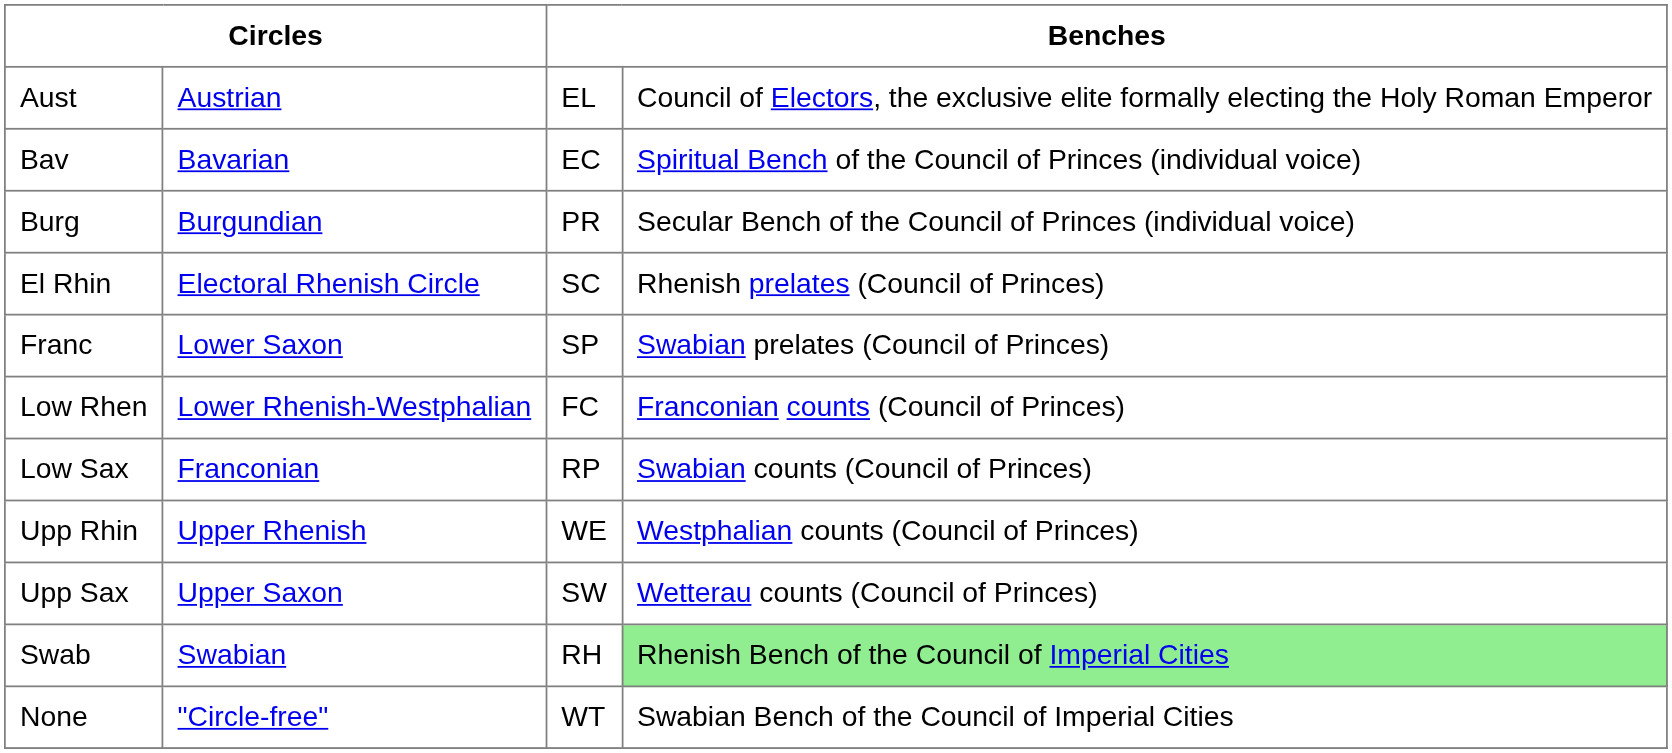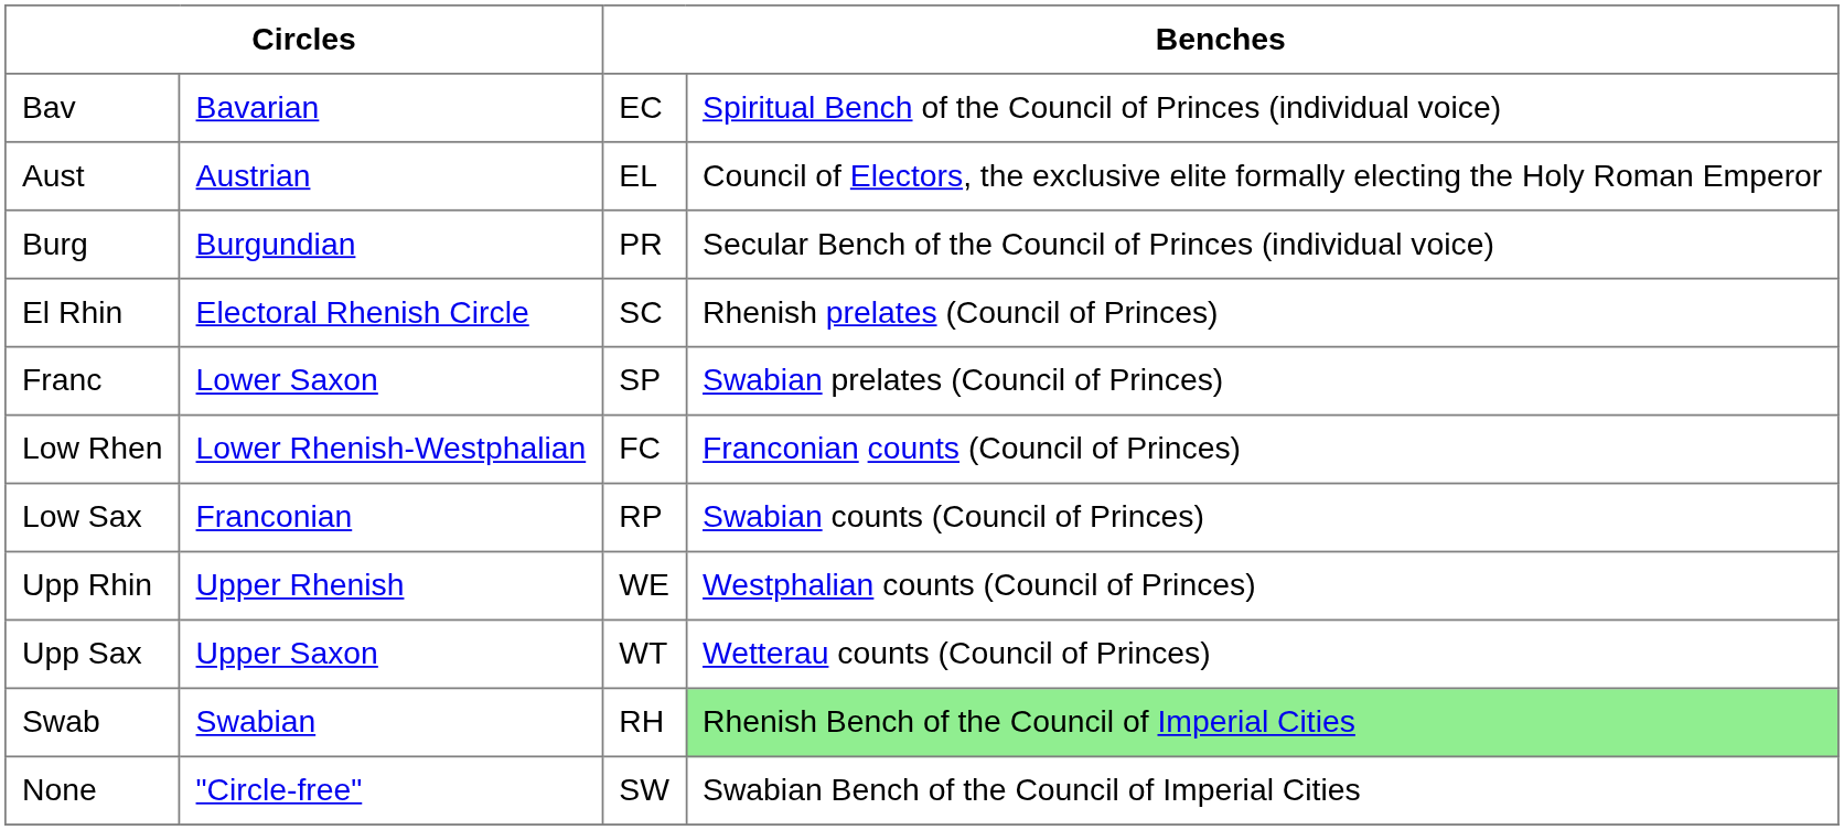 <table class="toccolours" border="1" cellpadding="8" style="border-collapse: collapse;">
 <tr>
 <th colspan=2>Circles</th>
 <th colspan=2>Benches</th>
 </tr>
 <tr>
+<td>Bav</td>
+<td><a href='#'>Bavarian</a></td>
+<td>EC</td>
+<td><a href='#'>Spiritual Bench</a> of the Council of Princes (individual voice)</td>
+</tr>
+<tr>
 <td>Aust</td>
 <td><a href='#'>Austrian</a></td>
 <td>EL</td>
 <td>Council of <a href='#'>Electors</a>, the exclusive elite formally electing the Holy Roman Emperor</td>
-</tr>
-<tr>
-<td>Bav</td>
-<td><a href='#'>Bavarian</a></td>
-<td>EC</td>
-<td><a href='#'>Spiritual Bench</a> of the Council of Princes (individual voice)</td>
 </tr>
 <tr>
 <td>Burg</td>
 <td><a href='#'>Burgundian</a></td>
 <td>PR</td>
 <td>Secular Bench of the Council of Princes (individual voice)</td>
 </tr>
 <tr>
 <td>El Rhin</td>
 <td><a href='#'>Electoral Rhenish Circle</a></td>
 <td>SC</td>
 <td>Rhenish <a href='#'>prelates</a> (Council of Princes)</td>
 </tr>
 <tr>
 <td>Franc</td>
 <td><a href='#'>Lower Saxon</a></td>
 <td>SP</td>
 <td><a href='#'>Swabian</a> prelates (Council of Princes)</td>
 </tr>
 <tr>
 <td>Low Rhen</td>
 <td><a href='#'>Lower Rhenish-Westphalian</a></td>
 <td>FC</td>
 <td><a href='#'>Franconian</a> <a href='#'>counts</a> (Council of Princes)</td>
 </tr>
 <tr>
 <td>Low Sax</td>
 <td><a href='#'>Franconian</a></td>
 <td>RP</td>
 <td><a href='#'>Swabian</a> counts (Council of Princes)</td>
 </tr>
 <tr>
 <td>Upp Rhin</td>
 <td><a href='#'>Upper Rhenish</a></td>
 <td>WE</td>
 <td><a href='#'>Westphalian</a> counts (Council of Princes)</td>
 </tr>
 <tr>
 <td>Upp Sax</td>
 <td><a href='#'>Upper Saxon</a></td>
-<td>SW</td>
+<td>WT</td>
 <td><a href='#'>Wetterau</a> counts (Council of Princes)</td>
 </tr>
 <tr>
 <td>Swab</td>
 <td><a href='#'>Swabian</a></td>
 <td>RH</td>
 <td style="background: lightgreen;">Rhenish Bench of the Council of <a href='#'>Imperial Cities</a></td>
 </tr>
 <tr>
 <td>None</td>
 <td><a href='#'>"Circle-free"</a></td>
-<td>WT</td>
+<td>SW</td>
 <td>Swabian Bench of the Council of Imperial Cities</td>
 </tr>
 <tr>
 </tr>
 </table>
